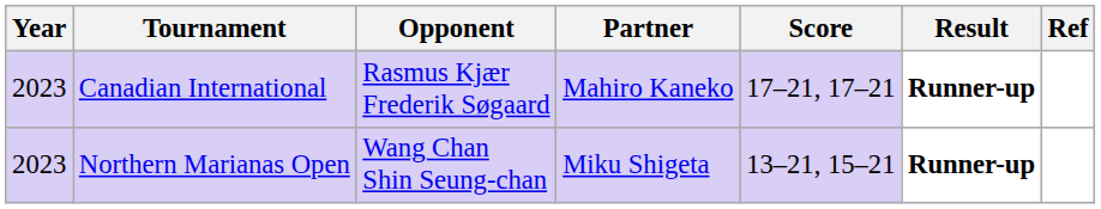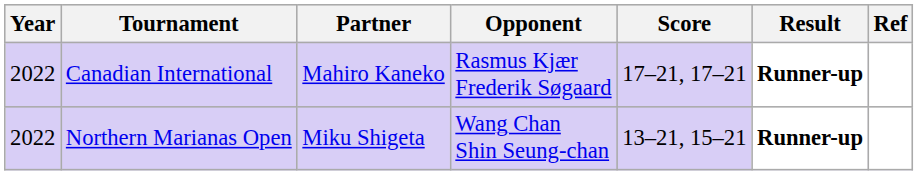 <table class="sortable wikitable" style="font-size: 90%;">
 <tr>
 <th>Year</th>
 <th>Tournament</th>
+<th>Partner</th>
 <th>Opponent</th>
-<th>Partner</th>
 <th>Score</th>
 <th>Result</th>
 <th>Ref</th>
 </tr>
 <tr style="background:#D8CEF6">
-<td align="center">2023</td>
+<td align="center">2022</td>
 <td align="left"><a href='#'>Canadian International</a></td>
+<td align="left"> <a href='#'>Mahiro Kaneko</a></td>
 <td align="left"> <a href='#'>Rasmus Kjær</a><br> <a href='#'>Frederik Søgaard</a></td>
-<td align="left"> <a href='#'>Mahiro Kaneko</a></td>
 <td align="left">17–21, 17–21</td>
 <td style="text-align:left; background:white"> <strong>Runner-up</strong></td>
 <td style="text-align:center; background:white"></td>
 </tr>
 <tr style="background:#D8CEF6">
-<td align="center">2023</td>
+<td align="center">2022</td>
 <td align="left"><a href='#'>Northern Marianas Open</a></td>
+<td align="left"> <a href='#'>Miku Shigeta</a></td>
 <td align="left"> <a href='#'>Wang Chan</a><br> <a href='#'>Shin Seung-chan</a></td>
-<td align="left"> <a href='#'>Miku Shigeta</a></td>
 <td align="left">13–21, 15–21</td>
 <td style="text-align:left; background:white"> <strong>Runner-up</strong></td>
 <td style="text-align:center; background:white"></td>
 </tr>
 </table>
